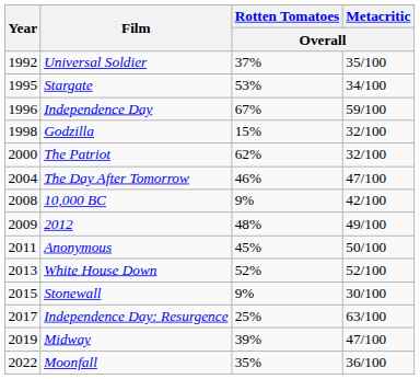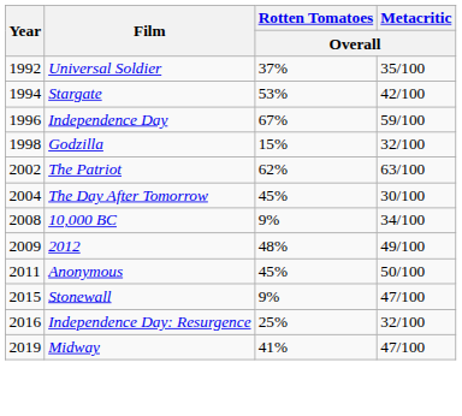 <table class="wikitable sortable plainrowheaders">
 <tr>
 <th rowspan="2">Year</th>
 <th rowspan="2">Film</th>
 <th><a href='#'>Rotten Tomatoes</a></th>
 <th><a href='#'>Metacritic</a></th>
 </tr>
 <tr>
 <th colspan="2">Overall</th>
 </tr>
 <tr>
 <td>1992</td>
 <td><em><a href='#'>Universal Soldier</a></em></td>
 <td>37%</td>
 <td>35/100</td>
 </tr>
 <tr>
-<td>1995</td>
+<td>1994</td>
 <td><em><a href='#'>Stargate</a></em></td>
 <td>53%</td>
-<td>34/100</td>
+<td>42/100</td>
 </tr>
 <tr>
 <td>1996</td>
 <td><em><a href='#'>Independence Day</a></em></td>
 <td>67%</td>
 <td>59/100</td>
 </tr>
 <tr>
 <td>1998</td>
 <td><em><a href='#'>Godzilla</a></em></td>
 <td>15%</td>
 <td>32/100</td>
 </tr>
 <tr>
-<td>2000</td>
+<td>2002</td>
 <td><em><a href='#'>The Patriot</a></em></td>
 <td>62%</td>
-<td>32/100</td>
+<td>63/100</td>
 </tr>
 <tr>
 <td>2004</td>
 <td><em><a href='#'>The Day After Tomorrow</a></em></td>
-<td>46%</td>
-<td>47/100</td>
+<td>45%</td>
+<td>30/100</td>
 </tr>
 <tr>
 <td>2008</td>
 <td><em><a href='#'>10,000 BC</a></em></td>
 <td>9%</td>
-<td>42/100</td>
+<td>34/100</td>
 </tr>
 <tr>
 <td>2009</td>
 <td><em><a href='#'>2012</a></em></td>
 <td>48%</td>
 <td>49/100</td>
 </tr>
 <tr>
 <td>2011</td>
 <td><em><a href='#'>Anonymous</a></em></td>
 <td>45%</td>
 <td>50/100</td>
 </tr>
 <tr>
-<td>2013</td>
-<td><em><a href='#'>White House Down</a></em></td>
-<td>52%</td>
-<td>52/100</td>
-</tr>
-<tr>
 <td>2015</td>
 <td><em><a href='#'>Stonewall</a></em></td>
 <td>9%</td>
-<td>30/100</td>
+<td>47/100</td>
 </tr>
 <tr>
-<td>2017</td>
+<td>2016</td>
 <td><em><a href='#'>Independence Day: Resurgence</a></em></td>
 <td>25%</td>
-<td>63/100</td>
+<td>32/100</td>
 </tr>
 <tr>
 <td>2019</td>
 <td><em><a href='#'>Midway</a></em></td>
-<td>39%</td>
+<td>41%</td>
 <td>47/100</td>
 </tr>
-<tr>
-<td>2022</td>
-<td><em><a href='#'>Moonfall</a></em></td>
-<td>35%</td>
-<td>36/100</td>
-</tr>
 </table>
